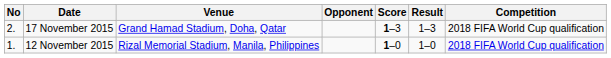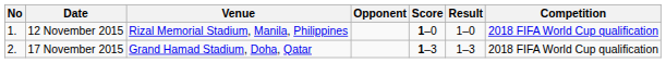 <table class="wikitable" style="font-size:85%;">
 <tr>
 <th>No</th>
 <th>Date</th>
 <th>Venue</th>
 <th>Opponent</th>
 <th>Score</th>
 <th>Result</th>
 <th>Competition</th>
 </tr>
 <tr>
+<td>1.</td>
+<td>12 November 2015</td>
+<td><a href='#'>Rizal Memorial Stadium</a>, <a href='#'>Manila</a>, <a href='#'>Philippines</a></td>
+<td></td>
+<td align=center><strong>1</strong>–0</td>
+<td align=center>1–0</td>
+<td><a href='#'>2018 FIFA World Cup qualification</a></td>
+</tr>
+<tr>
 <td>2.</td>
 <td>17 November 2015</td>
 <td><a href='#'>Grand Hamad Stadium</a>, <a href='#'>Doha</a>, <a href='#'>Qatar</a></td>
 <td></td>
 <td align=center><strong>1</strong>–3</td>
 <td align=center>1–3</td>
 <td>2018 FIFA World Cup qualification</td>
 </tr>
-<tr>
-<td>1.</td>
-<td>12 November 2015</td>
-<td><a href='#'>Rizal Memorial Stadium</a>, <a href='#'>Manila</a>, <a href='#'>Philippines</a></td>
-<td></td>
-<td align=center><strong>1</strong>–0</td>
-<td align=center>1–0</td>
-<td><a href='#'>2018 FIFA World Cup qualification</a></td>
-</tr>
 </table>
